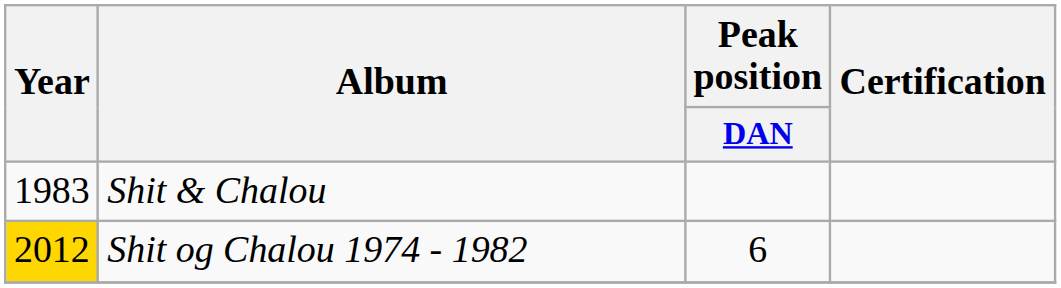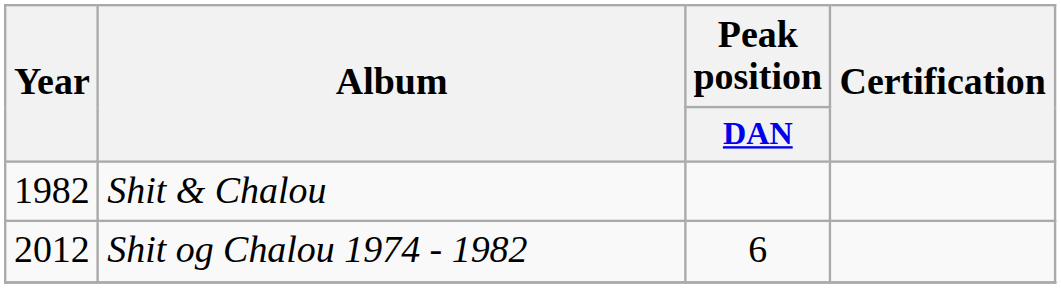 <table class="wikitable plainrowheaders" style="text-align:left;" border="1">
 <tr>
 <th scope="col" rowspan="2">Year</th>
 <th scope="col" rowspan="2" style="width:15em;">Album</th>
 <th scope="col" colspan="1">Peak position</th>
 <th scope="col" rowspan="2">Certification</th>
 </tr>
 <tr>
 <th scope="col" style="width:3em;font-size:85%;"><a href='#'>DAN</a><br></th>
 </tr>
 <tr>
-<td>1983</td>
+<td>1982</td>
 <td><em>Shit & Chalou</em></td>
 <td style="text-align:center;"></td>
 <td></td>
 </tr>
 <tr>
-<td style="background: gold;">2012</td>
+<td>2012</td>
 <td><em>Shit og Chalou 1974 - 1982</em></td>
 <td style="text-align:center;">6</td>
 <td></td>
 </tr>
 <tr>
 </tr>
 </table>
